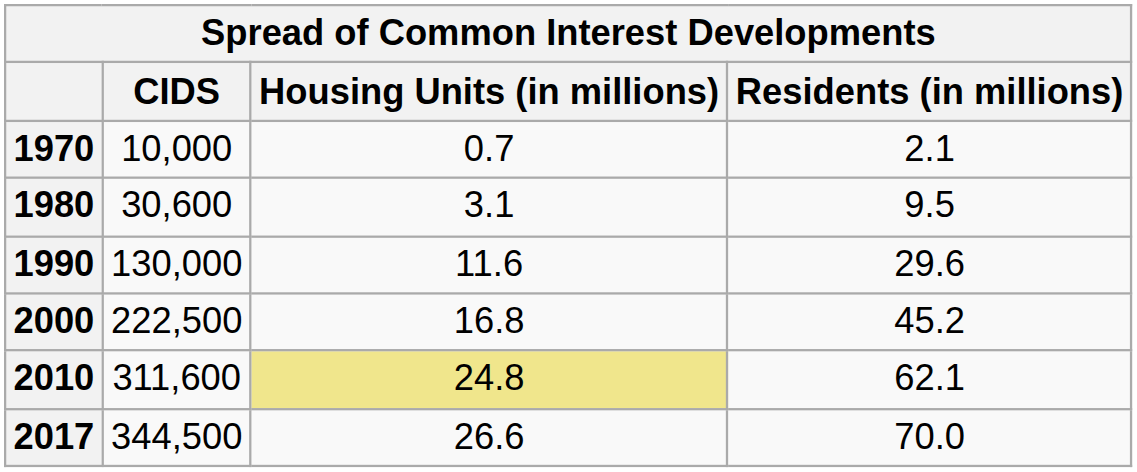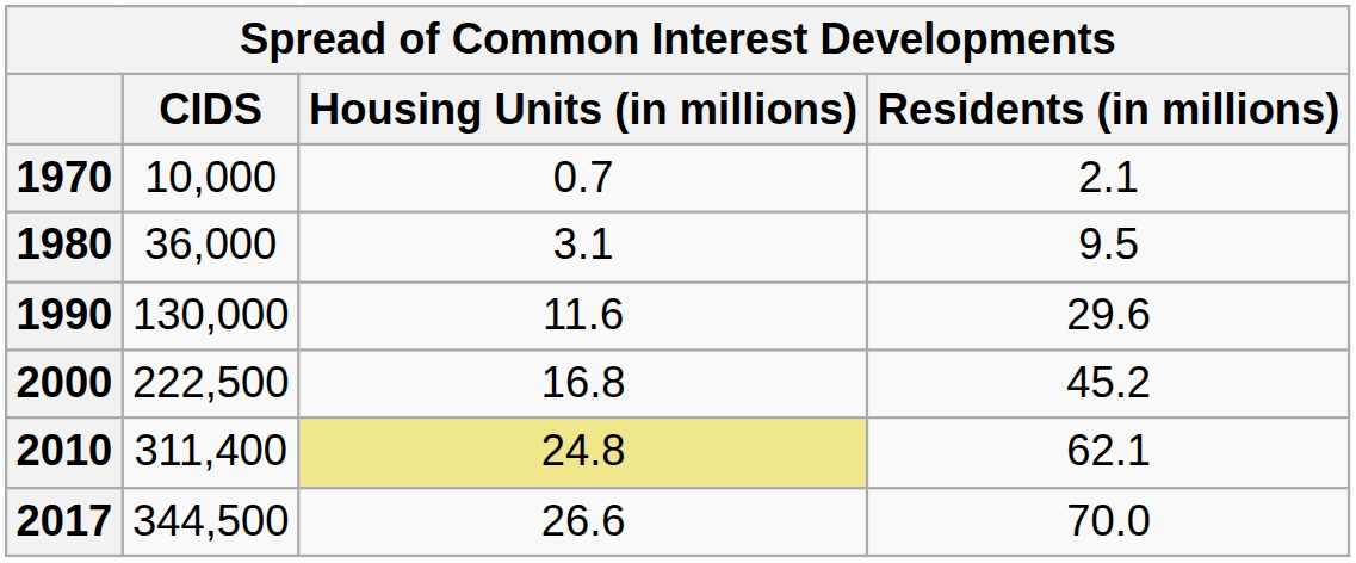 <table class="wikitable" style="text-align:center">
 <tr>
 <th colspan="4">Spread of Common Interest Developments</th>
 </tr>
 <tr>
 <th></th>
 <th>CIDS</th>
 <th>Housing Units (in millions)</th>
 <th>Residents (in millions)</th>
 </tr>
 <tr>
 <th>1970</th>
 <td>10,000</td>
 <td>0.7</td>
 <td>2.1</td>
 </tr>
 <tr>
 <th>1980</th>
-<td>30,600</td>
+<td>36,000</td>
 <td>3.1</td>
 <td>9.5</td>
 </tr>
 <tr>
 <th>1990</th>
 <td>130,000</td>
 <td>11.6</td>
 <td>29.6</td>
 </tr>
 <tr>
 <th>2000</th>
 <td>222,500</td>
 <td>16.8</td>
 <td>45.2</td>
 </tr>
 <tr>
 <th>2010</th>
-<td>311,600</td>
+<td>311,400</td>
 <td style="background: khaki;">24.8</td>
 <td>62.1</td>
 </tr>
 <tr>
 <th>2017</th>
 <td>344,500</td>
 <td>26.6</td>
 <td>70.0</td>
 </tr>
 </table>
